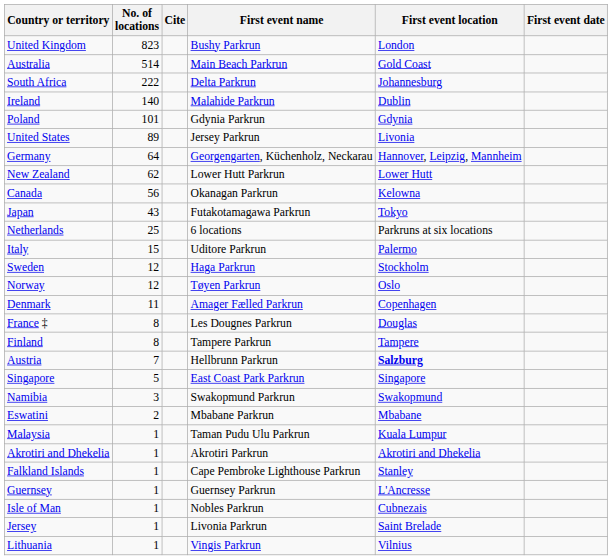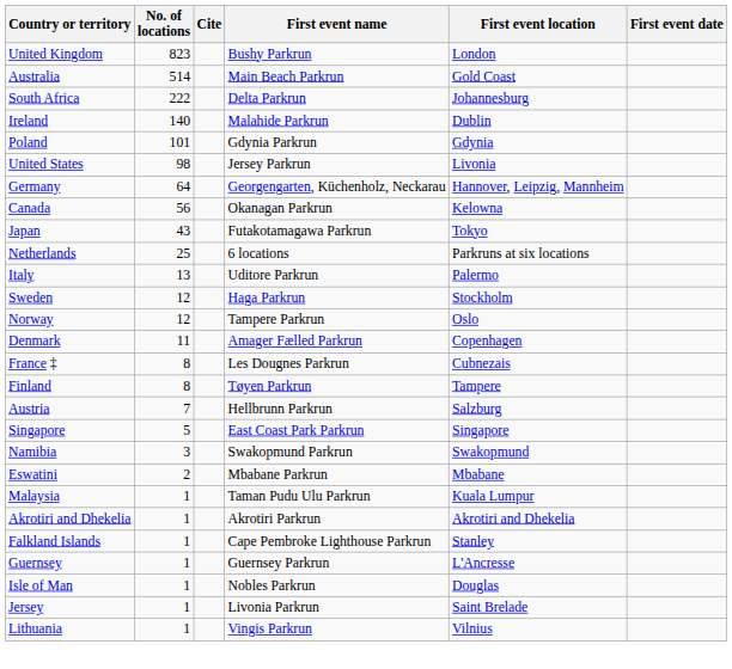 <table class="wikitable sortable">
 <tr>
 <th>Country or territory</th>
 <th data-sort-type="number">No. of<br>locations</th>
 <th>Cite</th>
 <th>First event name</th>
 <th>First event location</th>
 <th>First event date</th>
 </tr>
 <tr>
 <td> <a href='#'>United Kingdom</a></td>
 <td align=right>823</td>
 <td></td>
 <td><a href='#'>Bushy Parkrun</a></td>
 <td><a href='#'>London</a></td>
 <td></td>
 </tr>
 <tr>
 <td> <a href='#'>Australia</a></td>
 <td align="right">514</td>
 <td></td>
 <td><a href='#'>Main Beach Parkrun</a></td>
 <td><a href='#'>Gold Coast</a></td>
 <td></td>
 </tr>
 <tr>
 <td> <a href='#'>South Africa</a></td>
 <td align=right>222</td>
 <td></td>
 <td><a href='#'>Delta Parkrun</a></td>
 <td><a href='#'>Johannesburg</a></td>
 <td></td>
 </tr>
 <tr>
 <td> <a href='#'>Ireland</a></td>
 <td align=right>140</td>
 <td></td>
 <td><a href='#'>Malahide Parkrun</a></td>
 <td><a href='#'>Dublin</a></td>
 <td></td>
 </tr>
 <tr>
 <td> <a href='#'>Poland</a></td>
 <td align=right>101</td>
 <td></td>
 <td>Gdynia Parkrun</td>
 <td><a href='#'>Gdynia</a></td>
 <td></td>
 </tr>
 <tr>
 <td> <a href='#'>United States</a></td>
-<td align=right>89</td>
+<td align=right>98</td>
 <td></td>
 <td>Jersey Parkrun</td>
 <td><a href='#'>Livonia</a></td>
 <td></td>
 </tr>
 <tr>
 <td> <a href='#'>Germany</a></td>
 <td align="right">64</td>
 <td></td>
 <td><a href='#'>Georgengarten</a>, Küchenholz, Neckarau</td>
 <td><a href='#'>Hannover</a>, <a href='#'>Leipzig</a>, <a href='#'>Mannheim</a></td>
-<td></td>
-</tr>
-<tr>
-<td> <a href='#'>New Zealand</a></td>
-<td align=right>62</td>
-<td></td>
-<td>Lower Hutt Parkrun</td>
-<td><a href='#'>Lower Hutt</a></td>
 <td></td>
 </tr>
 <tr>
 <td> <a href='#'>Canada</a></td>
 <td align="right">56</td>
 <td></td>
 <td>Okanagan Parkrun</td>
 <td><a href='#'>Kelowna</a></td>
 <td></td>
 </tr>
 <tr>
 <td> <a href='#'>Japan</a></td>
 <td align=right>43</td>
 <td></td>
 <td>Futakotamagawa Parkrun</td>
 <td><a href='#'>Tokyo</a></td>
 <td></td>
 </tr>
 <tr>
 <td> <a href='#'>Netherlands</a></td>
 <td align="right">25</td>
 <td></td>
 <td>6 locations</td>
 <td>Parkruns at six locations</td>
 <td></td>
 </tr>
 <tr>
 <td> <a href='#'>Italy</a></td>
-<td align=right>15</td>
+<td align=right>13</td>
 <td></td>
 <td>Uditore Parkrun</td>
 <td><a href='#'>Palermo</a></td>
 <td></td>
 </tr>
 <tr>
 <td> <a href='#'>Sweden</a></td>
 <td align=right>12</td>
 <td></td>
 <td><a href='#'>Haga Parkrun</a></td>
 <td><a href='#'>Stockholm</a></td>
 <td></td>
 </tr>
 <tr>
 <td> <a href='#'>Norway</a></td>
 <td align=right>12</td>
 <td></td>
-<td><a href='#'>Tøyen Parkrun</a></td>
+<td>Tampere Parkrun</td>
 <td><a href='#'>Oslo</a></td>
 <td></td>
 </tr>
 <tr>
 <td> <a href='#'>Denmark</a></td>
 <td align=right>11</td>
 <td></td>
 <td><a href='#'>Amager Fælled Parkrun</a></td>
 <td><a href='#'>Copenhagen</a></td>
 <td></td>
 </tr>
 <tr>
 <td> <a href='#'>France</a> ‡</td>
 <td align=right>8</td>
 <td></td>
 <td>Les Dougnes Parkrun</td>
-<td><a href='#'>Douglas</a></td>
+<td><a href='#'>Cubnezais</a></td>
 <td></td>
 </tr>
 <tr>
 <td> <a href='#'>Finland</a></td>
 <td align=right>8</td>
 <td></td>
-<td>Tampere Parkrun</td>
+<td><a href='#'>Tøyen Parkrun</a></td>
 <td><a href='#'>Tampere</a></td>
 <td></td>
 </tr>
 <tr>
 <td> <a href='#'>Austria</a></td>
 <td align="right">7</td>
 <td></td>
 <td>Hellbrunn Parkrun</td>
-<td><strong><a href='#'>Salzburg</a></strong></td>
+<td><a href='#'>Salzburg</a></td>
 <td></td>
 </tr>
 <tr>
 <td> <a href='#'>Singapore</a></td>
 <td align="right">5</td>
 <td></td>
 <td><a href='#'>East Coast Park Parkrun</a></td>
 <td><a href='#'>Singapore</a></td>
 <td></td>
 </tr>
 <tr>
 <td> <a href='#'>Namibia</a></td>
 <td align=right>3</td>
 <td></td>
 <td>Swakopmund Parkrun</td>
 <td><a href='#'>Swakopmund</a></td>
 <td></td>
 </tr>
 <tr>
 <td> <a href='#'>Eswatini</a></td>
 <td align=right>2</td>
 <td></td>
 <td>Mbabane Parkrun</td>
 <td><a href='#'>Mbabane</a></td>
 <td></td>
 </tr>
 <tr>
 <td> <a href='#'>Malaysia</a></td>
 <td align="right">1</td>
 <td></td>
 <td>Taman Pudu Ulu Parkrun</td>
 <td><a href='#'>Kuala Lumpur</a></td>
 <td></td>
 </tr>
 <tr>
 <td> <a href='#'>Akrotiri and Dhekelia</a></td>
 <td align="right">1</td>
 <td><br></td>
 <td>Akrotiri Parkrun</td>
 <td><a href='#'>Akrotiri and Dhekelia</a></td>
 <td></td>
 </tr>
 <tr>
 <td> <a href='#'>Falkland Islands</a></td>
 <td align="right">1</td>
 <td><br></td>
 <td>Cape Pembroke Lighthouse Parkrun</td>
 <td><a href='#'>Stanley</a></td>
 <td></td>
 </tr>
 <tr>
 <td> <a href='#'>Guernsey</a></td>
 <td align="right">1</td>
 <td></td>
 <td>Guernsey Parkrun</td>
 <td><a href='#'>L'Ancresse</a></td>
 <td></td>
 </tr>
 <tr>
 <td> <a href='#'>Isle of Man</a></td>
 <td align="right">1</td>
 <td></td>
 <td>Nobles Parkrun</td>
-<td><a href='#'>Cubnezais</a></td>
+<td><a href='#'>Douglas</a></td>
 <td></td>
 </tr>
 <tr>
 <td> <a href='#'>Jersey</a></td>
 <td align=right>1</td>
 <td></td>
 <td>Livonia Parkrun</td>
 <td><a href='#'>Saint Brelade</a></td>
 <td></td>
 </tr>
 <tr>
 <td> <a href='#'>Lithuania</a></td>
 <td align=right>1</td>
 <td></td>
 <td><a href='#'>Vingis Parkrun</a></td>
 <td><a href='#'>Vilnius</a></td>
 <td></td>
 </tr>
 </table>
